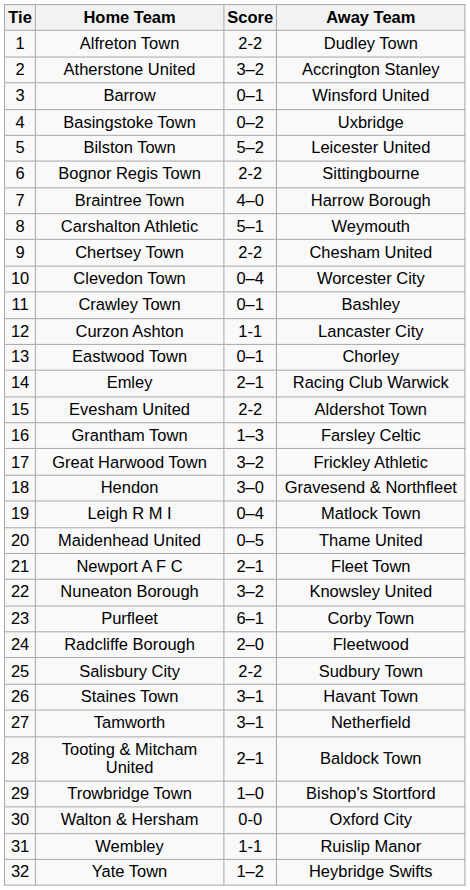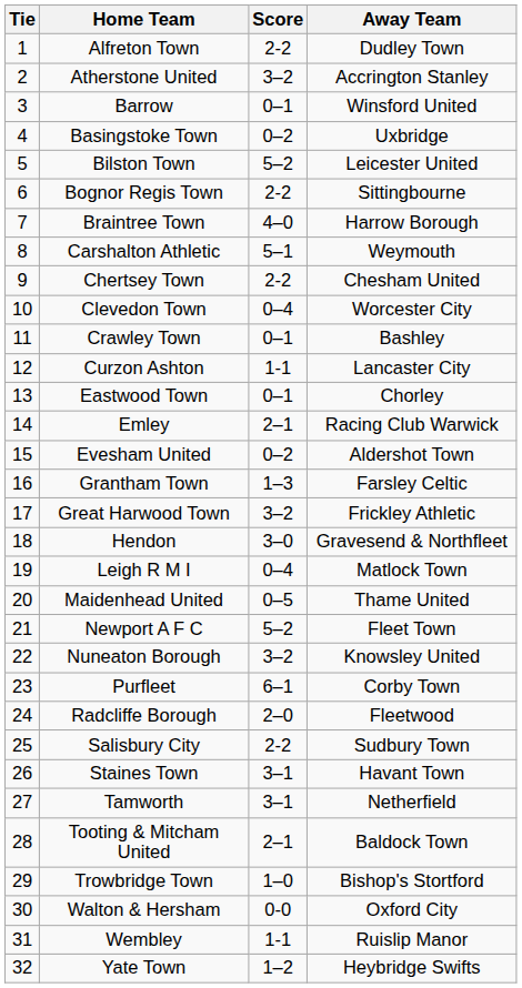 <table class="wikitable" style="text-align:center;">
 <tr>
 <th width=20>Tie</th>
 <th width=175>Home Team</th>
 <th width=20>Score</th>
 <th width=175>Away Team</th>
 </tr>
 <tr>
 <td>1</td>
 <td>Alfreton Town</td>
 <td>2-2</td>
 <td>Dudley Town</td>
 </tr>
 <tr>
 <td>2</td>
 <td>Atherstone United</td>
 <td>3–2</td>
 <td>Accrington Stanley</td>
 </tr>
 <tr>
 <td>3</td>
 <td>Barrow</td>
 <td>0–1</td>
 <td>Winsford United</td>
 </tr>
 <tr>
 <td>4</td>
 <td>Basingstoke Town</td>
 <td>0–2</td>
 <td>Uxbridge</td>
 </tr>
 <tr>
 <td>5</td>
 <td>Bilston Town</td>
 <td>5–2</td>
 <td>Leicester United</td>
 </tr>
 <tr>
 <td>6</td>
 <td>Bognor Regis Town</td>
 <td>2-2</td>
 <td>Sittingbourne</td>
 </tr>
 <tr>
 <td>7</td>
 <td>Braintree Town</td>
 <td>4–0</td>
 <td>Harrow Borough</td>
 </tr>
 <tr>
 <td>8</td>
 <td>Carshalton Athletic</td>
 <td>5–1</td>
 <td>Weymouth</td>
 </tr>
 <tr>
 <td>9</td>
 <td>Chertsey Town</td>
 <td>2-2</td>
 <td>Chesham United</td>
 </tr>
 <tr>
 <td>10</td>
 <td>Clevedon Town</td>
 <td>0–4</td>
 <td>Worcester City</td>
 </tr>
 <tr>
 <td>11</td>
 <td>Crawley Town</td>
 <td>0–1</td>
 <td>Bashley</td>
 </tr>
 <tr>
 <td>12</td>
 <td>Curzon Ashton</td>
 <td>1-1</td>
 <td>Lancaster City</td>
 </tr>
 <tr>
 <td>13</td>
 <td>Eastwood Town</td>
 <td>0–1</td>
 <td>Chorley</td>
 </tr>
 <tr>
 <td>14</td>
 <td>Emley</td>
 <td>2–1</td>
 <td>Racing Club Warwick</td>
 </tr>
 <tr>
 <td>15</td>
 <td>Evesham United</td>
-<td>2-2</td>
+<td>0–2</td>
 <td>Aldershot Town</td>
 </tr>
 <tr>
 <td>16</td>
 <td>Grantham Town</td>
 <td>1–3</td>
 <td>Farsley Celtic</td>
 </tr>
 <tr>
 <td>17</td>
 <td>Great Harwood Town</td>
 <td>3–2</td>
 <td>Frickley Athletic</td>
 </tr>
 <tr>
 <td>18</td>
 <td>Hendon</td>
 <td>3–0</td>
 <td>Gravesend & Northfleet</td>
 </tr>
 <tr>
 <td>19</td>
 <td>Leigh R M I</td>
 <td>0–4</td>
 <td>Matlock Town</td>
 </tr>
 <tr>
 <td>20</td>
 <td>Maidenhead United</td>
 <td>0–5</td>
 <td>Thame United</td>
 </tr>
 <tr>
 <td>21</td>
 <td>Newport A F C</td>
-<td>2–1</td>
+<td>5–2</td>
 <td>Fleet Town</td>
 </tr>
 <tr>
 <td>22</td>
 <td>Nuneaton Borough</td>
 <td>3–2</td>
 <td>Knowsley United</td>
 </tr>
 <tr>
 <td>23</td>
 <td>Purfleet</td>
 <td>6–1</td>
 <td>Corby Town</td>
 </tr>
 <tr>
 <td>24</td>
 <td>Radcliffe Borough</td>
 <td>2–0</td>
 <td>Fleetwood</td>
 </tr>
 <tr>
 <td>25</td>
 <td>Salisbury City</td>
 <td>2-2</td>
 <td>Sudbury Town</td>
 </tr>
 <tr>
 <td>26</td>
 <td>Staines Town</td>
 <td>3–1</td>
 <td>Havant Town</td>
 </tr>
 <tr>
 <td>27</td>
 <td>Tamworth</td>
 <td>3–1</td>
 <td>Netherfield</td>
 </tr>
 <tr>
 <td>28</td>
 <td>Tooting & Mitcham United</td>
 <td>2–1</td>
 <td>Baldock Town</td>
 </tr>
 <tr>
 <td>29</td>
 <td>Trowbridge Town</td>
 <td>1–0</td>
 <td>Bishop's Stortford</td>
 </tr>
 <tr>
 <td>30</td>
 <td>Walton & Hersham</td>
 <td>0-0</td>
 <td>Oxford City</td>
 </tr>
 <tr>
 <td>31</td>
 <td>Wembley</td>
 <td>1-1</td>
 <td>Ruislip Manor</td>
 </tr>
 <tr>
 <td>32</td>
 <td>Yate Town</td>
 <td>1–2</td>
 <td>Heybridge Swifts</td>
 </tr>
 </table>
